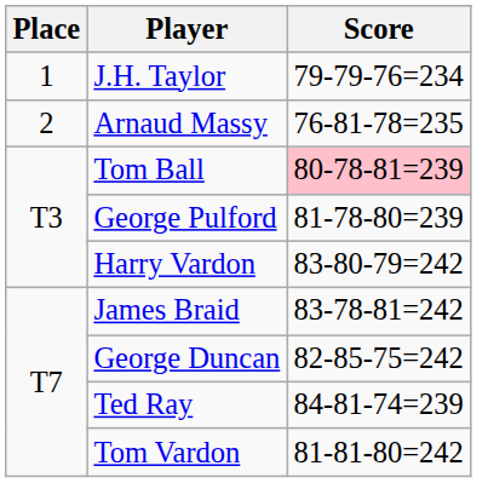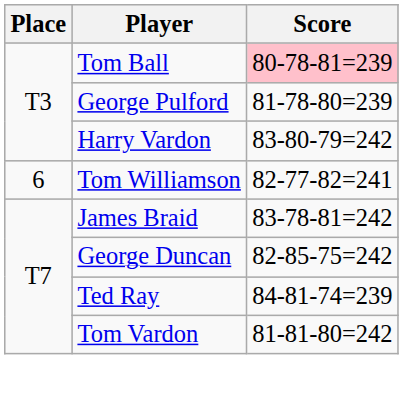 <table class=wikitable>
 <tr>
 <th>Place</th>
 <th>Player</th>
 <th>Score</th>
-</tr>
-<tr>
-<td align=center>1</td>
-<td> <a href='#'>J.H. Taylor</a></td>
-<td>79-79-76=234</td>
-</tr>
-<tr>
-<td align=center>2</td>
-<td> <a href='#'>Arnaud Massy</a></td>
-<td>76-81-78=235</td>
 </tr>
 <tr>
 <td rowspan=3 align=center>T3</td>
 <td> <a href='#'>Tom Ball</a></td>
 <td style="background: pink;">80-78-81=239</td>
 </tr>
 <tr>
 <td> <a href='#'>George Pulford</a></td>
 <td>81-78-80=239</td>
 </tr>
 <tr>
 <td> <a href='#'>Harry Vardon</a></td>
 <td>83-80-79=242</td>
+</tr>
+<tr>
+<td align=center>6</td>
+<td> <a href='#'>Tom Williamson</a></td>
+<td>82-77-82=241</td>
 </tr>
 <tr>
 <td rowspan=4 align=center>T7</td>
 <td> <a href='#'>James Braid</a></td>
 <td>83-78-81=242</td>
 </tr>
 <tr>
 <td> <a href='#'>George Duncan</a></td>
 <td>82-85-75=242</td>
 </tr>
 <tr>
 <td> <a href='#'>Ted Ray</a></td>
 <td>84-81-74=239</td>
 </tr>
 <tr>
 <td> <a href='#'>Tom Vardon</a></td>
 <td>81-81-80=242</td>
 </tr>
 </table>
